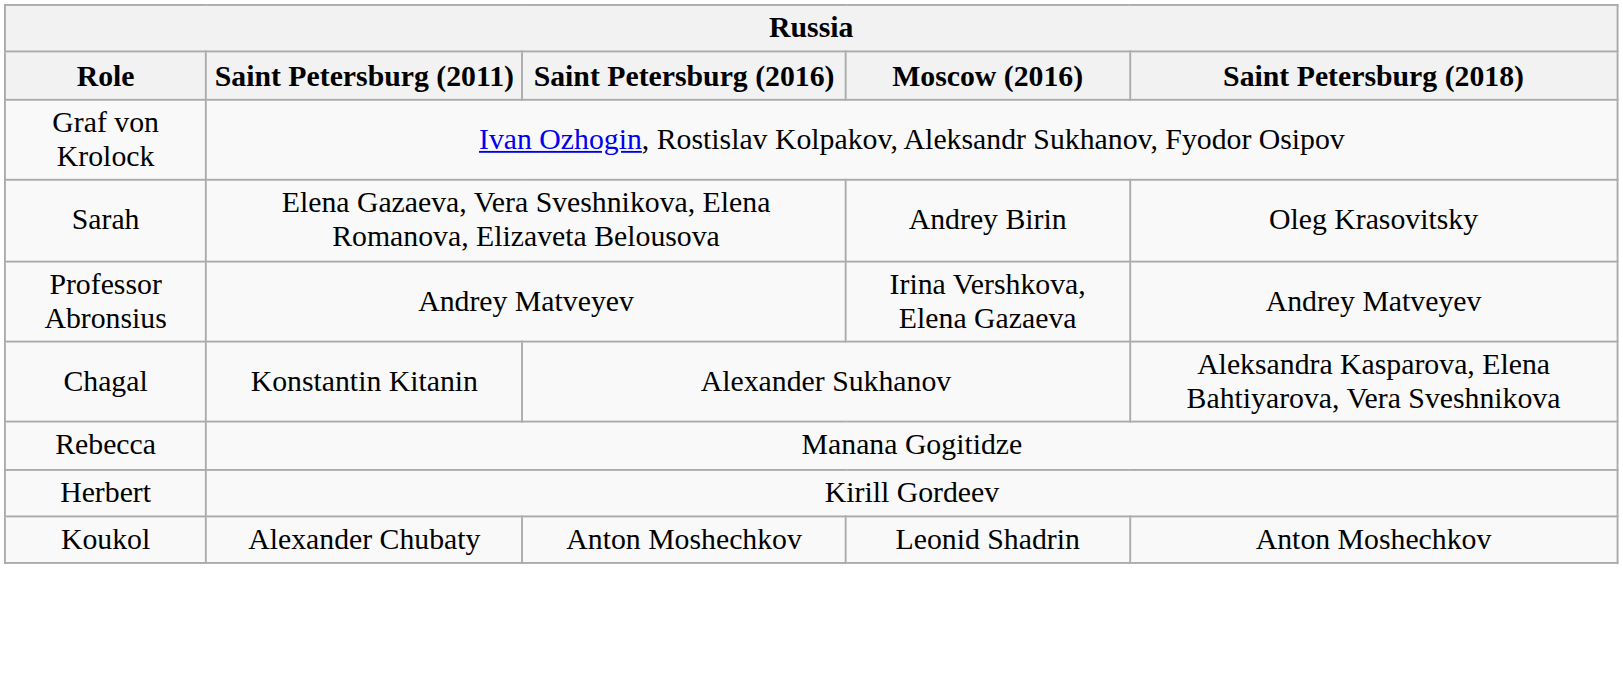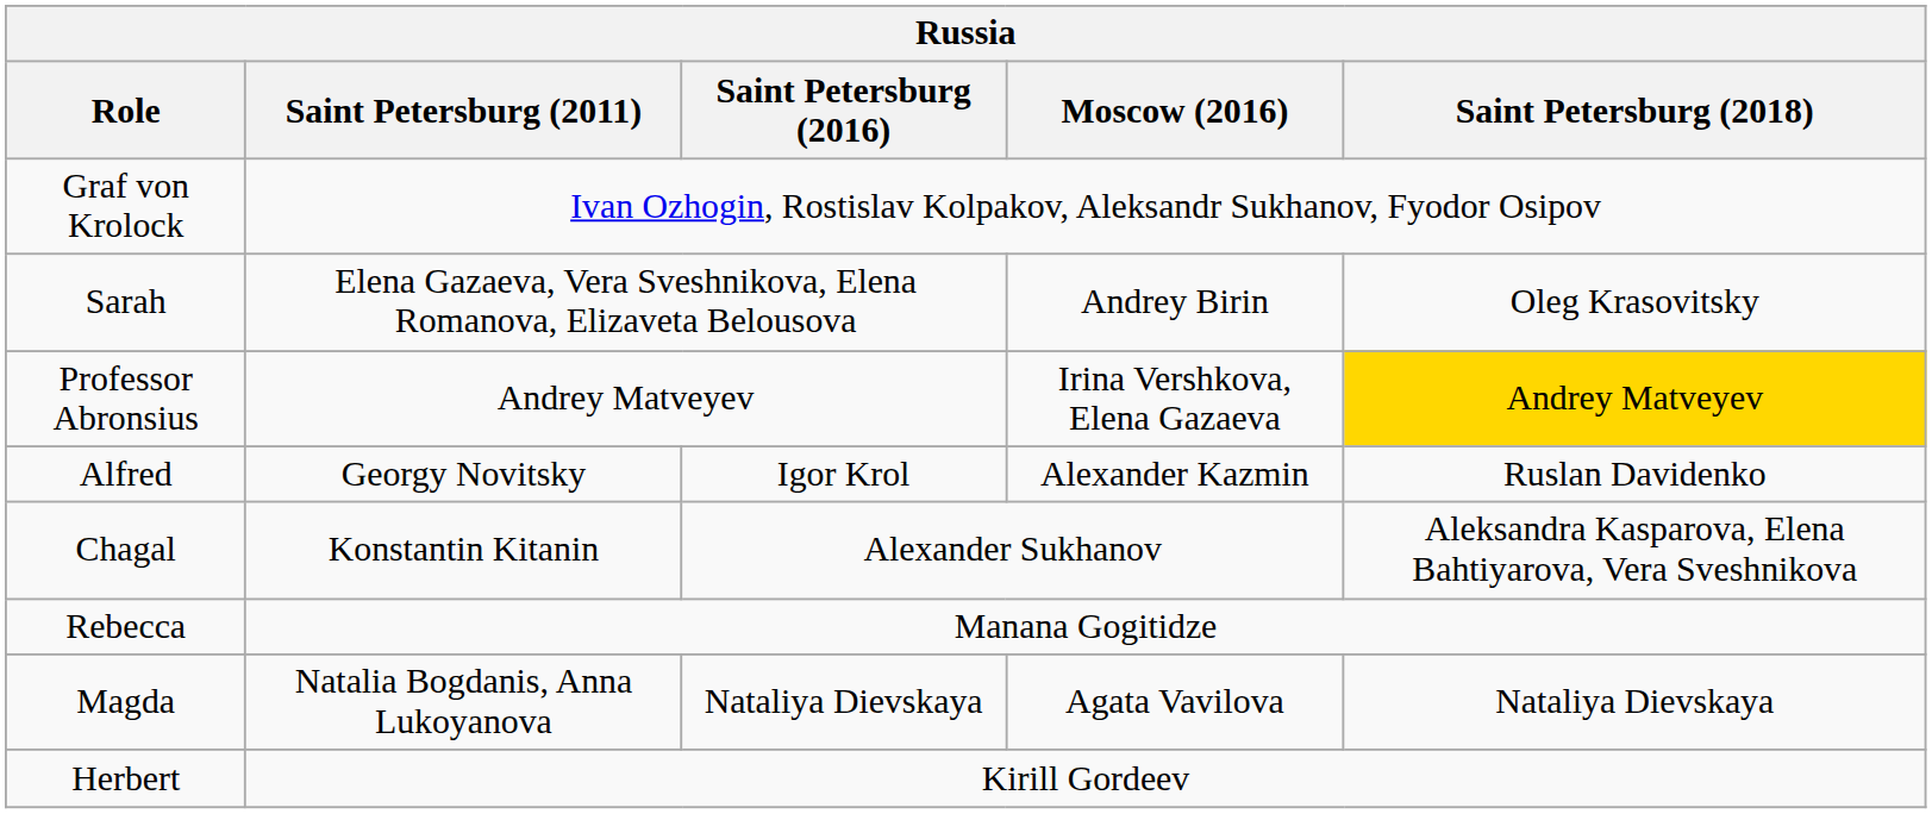 <table class="wikitable" style="text-align:center">
 <tr>
 <th colspan="5">Russia</th>
 </tr>
 <tr>
 <th colspan="1">Role</th>
 <th colspan="1">Saint Petersburg (2011)</th>
 <th colspan="1">Saint Petersburg (2016)</th>
 <th colspan="1">Moscow (2016)</th>
 <th colspan="1">Saint Petersburg (2018)</th>
 </tr>
 <tr>
 <td>Graf von Krolock</td>
 <td colspan="4"><a href='#'>Ivan Ozhogin</a>, Rostislav Kolpakov, Aleksandr Sukhanov, Fyodor Osipov</td>
 </tr>
 <tr>
 <td>Sarah</td>
 <td colspan="2">Elena Gazaeva, Vera Sveshnikova, Elena Romanova, Elizaveta Belousova</td>
 <td>Andrey Birin</td>
 <td>Oleg Krasovitsky</td>
 </tr>
 <tr>
 <td>Professor Abronsius</td>
 <td colspan="2">Andrey Matveyev</td>
 <td>Irina Vershkova, Elena Gazaeva</td>
-<td>Andrey Matveyev</td>
+<td style="background: gold;">Andrey Matveyev</td>
+</tr>
+<tr>
+<td>Alfred</td>
+<td>Georgy Novitsky</td>
+<td>Igor Krol</td>
+<td>Alexander Kazmin</td>
+<td>Ruslan Davidenko</td>
 </tr>
 <tr>
 <td>Chagal</td>
 <td>Konstantin Kitanin</td>
 <td colspan="2">Alexander Sukhanov</td>
 <td>Aleksandra Kasparova, Elena Bahtiyarova, Vera Sveshnikova</td>
 </tr>
 <tr>
 <td>Rebecca</td>
 <td colspan="4">Manana Gogitidze</td>
 </tr>
 <tr>
+<td>Magda</td>
+<td>Natalia Bogdanis, Anna Lukoyanova</td>
+<td>Nataliya Dievskaya</td>
+<td>Agata Vavilova</td>
+<td>Nataliya Dievskaya</td>
+</tr>
+<tr>
 <td>Herbert</td>
 <td colspan="4">Kirill Gordeev</td>
 </tr>
-<tr>
-<td>Koukol</td>
-<td>Alexander Chubaty</td>
-<td>Anton Moshechkov</td>
-<td>Leonid Shadrin</td>
-<td>Anton Moshechkov</td>
-</tr>
 </table>
